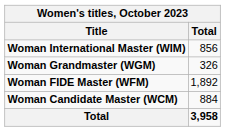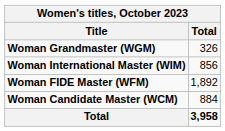 <table class="wikitable" align="right" style="margin-left: 1.4em">
 <tr>
 <th colspan="2">Women's titles, October 2023</th>
 </tr>
 <tr>
 <th>Title</th>
 <th>Total</th>
 </tr>
 <tr>
+<td><strong>Woman Grandmaster (WGM)</strong></td>
+<td style="text-align: right">326</td>
+</tr>
+<tr>
 <td><strong>Woman International Master (WIM)</strong></td>
 <td style="text-align: right">856</td>
-</tr>
-<tr>
-<td><strong>Woman Grandmaster (WGM)</strong></td>
-<td style="text-align: right">326</td>
 </tr>
 <tr>
 <td><strong>Woman FIDE Master (WFM)</strong></td>
 <td style="text-align: right">1,892</td>
 </tr>
 <tr>
 <td><strong>Woman Candidate Master (WCM)</strong></td>
 <td style="text-align: right">884</td>
 </tr>
 <tr>
 <th>Total</th>
 <td style="text-align: right"><strong>3,958</strong></td>
 </tr>
 </table>
